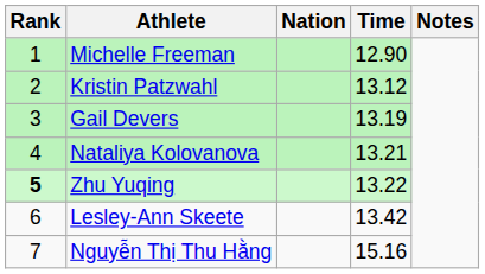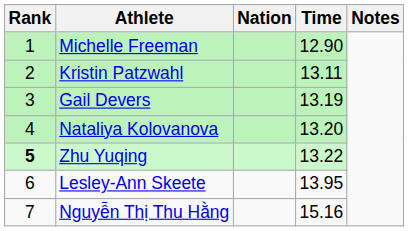 <table class="wikitable sortable" style="text-align:center">
 <tr>
 <th>Rank</th>
 <th>Athlete</th>
 <th>Nation</th>
 <th>Time</th>
 <th>Notes</th>
 </tr>
 <tr style="background:#bbf3bb;">
 <td>1</td>
 <td align=left><a href='#'>Michelle Freeman</a></td>
 <td align=left></td>
 <td>12.90</td>
 </tr>
 <tr style="background:#bbf3bb;">
 <td>2</td>
 <td align=left><a href='#'>Kristin Patzwahl</a></td>
 <td align=left></td>
-<td>13.12</td>
+<td>13.11</td>
 </tr>
 <tr style="background:#bbf3bb;">
 <td>3</td>
 <td align=left><a href='#'>Gail Devers</a></td>
 <td align=left></td>
 <td>13.19</td>
 </tr>
 <tr style="background:#bbf3bb;">
 <td>4</td>
 <td align=left><a href='#'>Nataliya Kolovanova</a></td>
 <td align=left></td>
-<td>13.21</td>
+<td>13.20</td>
 </tr>
 <tr style="background:#ccf9cc;">
 <td><strong>5</strong></td>
 <td align=left><a href='#'>Zhu Yuqing</a></td>
 <td align=left></td>
 <td>13.22</td>
 </tr>
 <tr>
 <td>6</td>
 <td align=left><a href='#'>Lesley-Ann Skeete</a></td>
 <td align=left></td>
-<td>13.42</td>
+<td>13.95</td>
 </tr>
 <tr>
 <td>7</td>
 <td align=left><a href='#'>Nguyễn Thị Thu Hằng</a></td>
 <td align=left></td>
 <td>15.16</td>
 </tr>
 </table>
